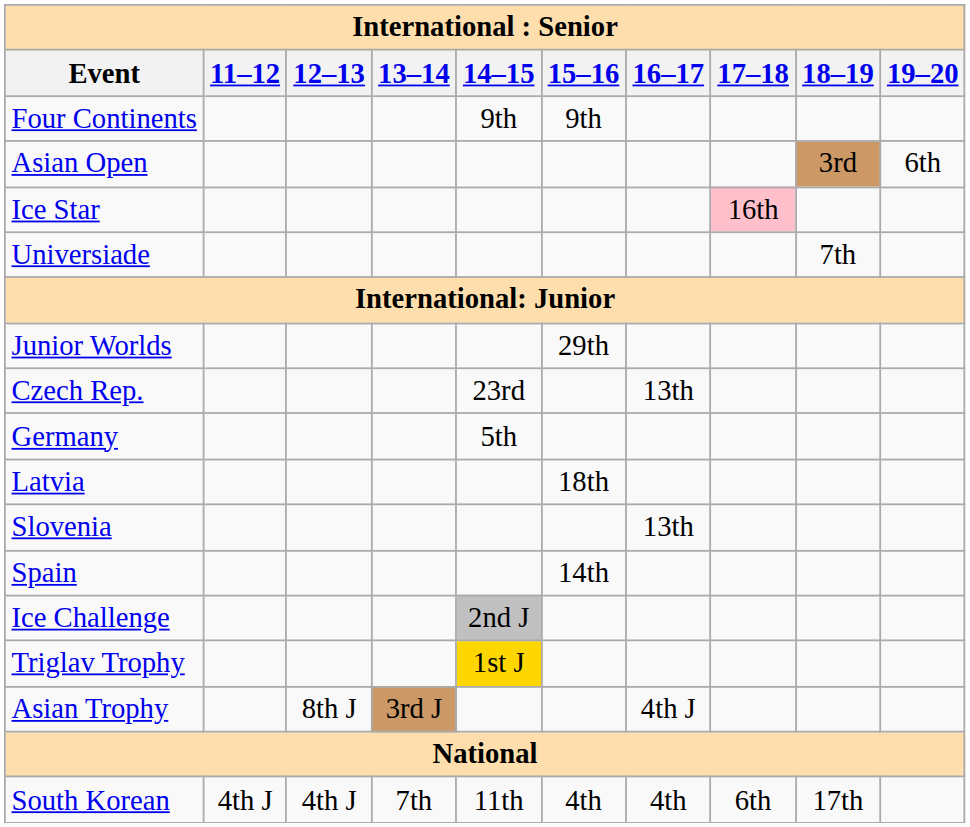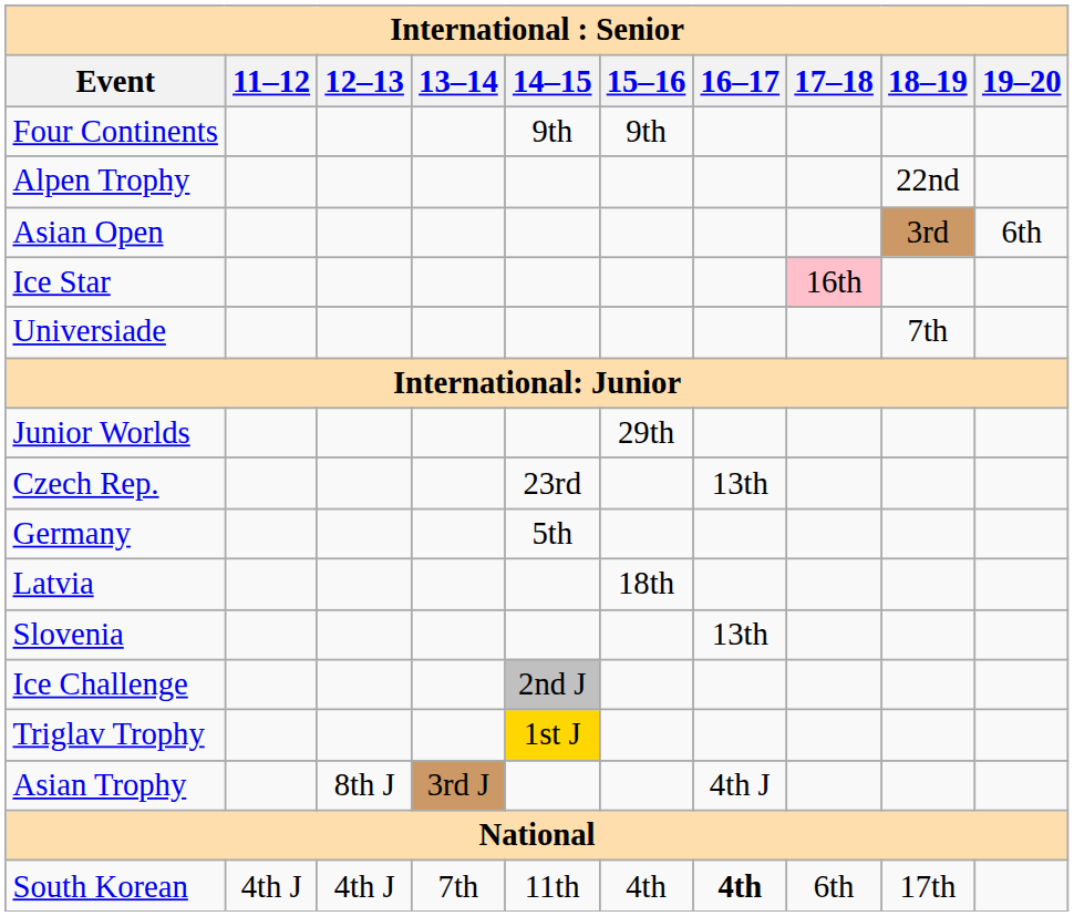 <table class="wikitable" style="text-align:center">
 <tr>
 <th colspan="10" style="background-color: #ffdead; " align="center">International : Senior</th>
 </tr>
 <tr>
 <th>Event</th>
 <th><a href='#'>11–12</a></th>
 <th><a href='#'>12–13</a></th>
 <th><a href='#'>13–14</a></th>
 <th><a href='#'>14–15</a></th>
 <th><a href='#'>15–16</a></th>
 <th><a href='#'>16–17</a></th>
 <th><a href='#'>17–18</a></th>
 <th><a href='#'>18–19</a></th>
 <th><a href='#'>19–20</a></th>
 </tr>
 <tr>
 <td align=left><a href='#'>Four Continents</a></td>
 <td></td>
 <td></td>
 <td></td>
 <td>9th</td>
 <td>9th</td>
 <td></td>
 <td></td>
 <td></td>
+<td></td>
+</tr>
+<tr>
+<td align=left> <a href='#'>Alpen Trophy</a></td>
+<td></td>
+<td></td>
+<td></td>
+<td></td>
+<td></td>
+<td></td>
+<td></td>
+<td>22nd</td>
 <td></td>
 </tr>
 <tr>
 <td align=left> <a href='#'>Asian Open</a></td>
 <td></td>
 <td></td>
 <td></td>
 <td></td>
 <td></td>
 <td></td>
 <td></td>
 <td bgcolor=cc9966>3rd</td>
 <td>6th</td>
 </tr>
 <tr>
 <td align=left> <a href='#'>Ice Star</a></td>
 <td></td>
 <td></td>
 <td></td>
 <td></td>
 <td></td>
 <td></td>
 <td style="background: pink;">16th</td>
 <td></td>
 <td></td>
 </tr>
 <tr>
 <td align=left><a href='#'>Universiade</a></td>
 <td></td>
 <td></td>
 <td></td>
 <td></td>
 <td></td>
 <td></td>
 <td></td>
 <td>7th</td>
 <td></td>
 </tr>
 <tr>
 <th colspan="10" style="background-color: #ffdead; " align="center">International: Junior</th>
 </tr>
 <tr>
 <td align=left><a href='#'>Junior Worlds</a></td>
 <td></td>
 <td></td>
 <td></td>
 <td></td>
 <td>29th</td>
 <td></td>
 <td></td>
 <td></td>
 <td></td>
 </tr>
 <tr>
 <td align=left> <a href='#'>Czech Rep.</a></td>
 <td></td>
 <td></td>
 <td></td>
 <td>23rd</td>
 <td></td>
 <td>13th</td>
 <td></td>
 <td></td>
 <td></td>
 </tr>
 <tr>
 <td align=left> <a href='#'>Germany</a></td>
 <td></td>
 <td></td>
 <td></td>
 <td>5th</td>
 <td></td>
 <td></td>
 <td></td>
 <td></td>
 <td></td>
 </tr>
 <tr>
 <td align=left> <a href='#'>Latvia</a></td>
 <td></td>
 <td></td>
 <td></td>
 <td></td>
 <td>18th</td>
 <td></td>
 <td></td>
 <td></td>
 <td></td>
 </tr>
 <tr>
 <td align=left> <a href='#'>Slovenia</a></td>
 <td></td>
 <td></td>
 <td></td>
 <td></td>
 <td></td>
 <td>13th</td>
 <td></td>
 <td></td>
 <td></td>
 </tr>
 <tr>
-<td align=left> <a href='#'>Spain</a></td>
-<td></td>
-<td></td>
-<td></td>
-<td></td>
-<td>14th</td>
-<td></td>
-<td></td>
-<td></td>
-<td></td>
-</tr>
-<tr>
 <td align=left><a href='#'>Ice Challenge</a></td>
 <td></td>
 <td></td>
 <td></td>
 <td bgcolor=silver>2nd J</td>
 <td></td>
 <td></td>
 <td></td>
 <td></td>
 <td></td>
 </tr>
 <tr>
 <td align=left><a href='#'>Triglav Trophy</a></td>
 <td></td>
 <td></td>
 <td></td>
 <td bgcolor=gold>1st J</td>
 <td></td>
 <td></td>
 <td></td>
 <td></td>
 <td></td>
 </tr>
 <tr>
 <td align=left><a href='#'>Asian Trophy</a></td>
 <td></td>
 <td>8th J</td>
 <td bgcolor=cc9966>3rd J</td>
 <td></td>
 <td></td>
 <td>4th J</td>
 <td></td>
 <td></td>
 <td></td>
 </tr>
 <tr>
 <th colspan="10" style="background-color: #ffdead; " align="center">National</th>
 </tr>
 <tr>
 <td align=left><a href='#'>South Korean</a></td>
 <td>4th J</td>
 <td>4th J</td>
 <td>7th</td>
 <td>11th</td>
 <td>4th</td>
-<td>4th</td>
+<td><strong>4th</strong></td>
 <td>6th</td>
 <td>17th</td>
 <td></td>
 </tr>
 </table>
